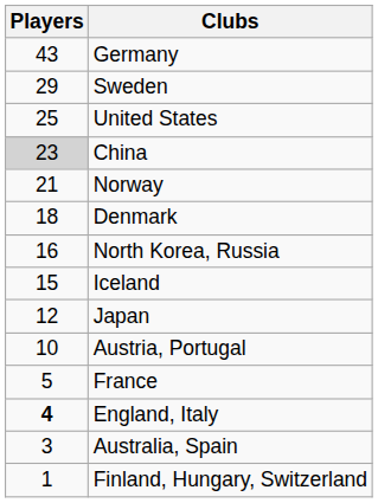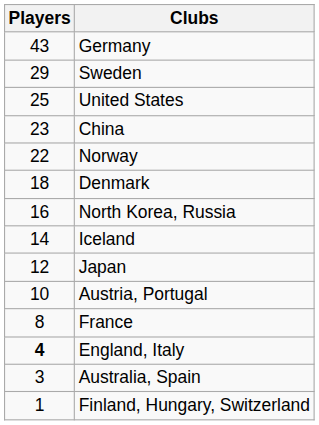 <table class="wikitable">
 <tr>
 <th>Players</th>
 <th>Clubs</th>
 </tr>
 <tr>
 <td align="center">43</td>
 <td> Germany</td>
 </tr>
 <tr>
 <td align="center">29</td>
 <td> Sweden</td>
 </tr>
 <tr>
 <td align="center">25</td>
 <td> United States</td>
 </tr>
 <tr>
-<td align="center" style="background: lightgrey;">23</td>
+<td align="center">23</td>
 <td> China</td>
 </tr>
 <tr>
-<td align="center">21</td>
+<td align="center">22</td>
 <td> Norway</td>
 </tr>
 <tr>
 <td align="center">18</td>
 <td> Denmark</td>
 </tr>
 <tr>
 <td align="center">16</td>
 <td> North Korea,  Russia</td>
 </tr>
 <tr>
-<td align="center">15</td>
+<td align="center">14</td>
 <td> Iceland</td>
 </tr>
 <tr>
 <td align="center">12</td>
 <td> Japan</td>
 </tr>
 <tr>
 <td align="center">10</td>
 <td> Austria,  Portugal</td>
 </tr>
 <tr>
-<td align="center">5</td>
+<td align="center">8</td>
 <td> France</td>
 </tr>
 <tr>
 <td align="center"><strong>4</strong></td>
 <td> England,  Italy</td>
 </tr>
 <tr>
 <td align="center">3</td>
 <td> Australia,  Spain</td>
 </tr>
 <tr>
 <td align="center">1</td>
 <td> Finland,  Hungary,  Switzerland</td>
 </tr>
 </table>
